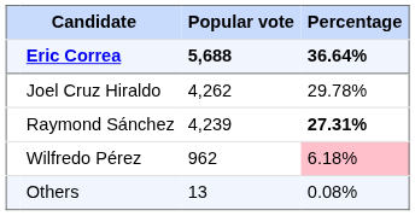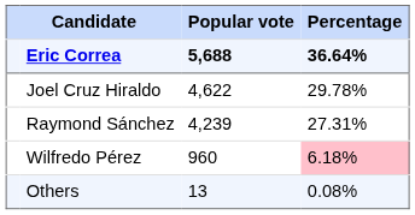 <table style="border: 1px solid #666666; border-collapse: collapse" align="center" cellpadding="6">
 <tr style="background-color: #C9DBFC">
 <th colspan="2">Candidate</th>
 <th>Popular vote</th>
 <th>Percentage</th>
 </tr>
 <tr style="background-color: #F0F5FE">
 <td style="border-top: 1px solid #DDDDDD"></td>
 <td style="border-top: 1px solid #DDDDDD"><strong><a href='#'>Eric Correa</a></strong></td>
 <td style="border-top: 1px solid #DDDDDD"><strong>5,688</strong></td>
 <td style="border-top: 1px solid #DDDDDD"><strong>36.64%</strong></td>
 </tr>
 <tr>
 <td style="border-top: 1px solid #666666"></td>
 <td style="border-top: 1px solid #666666">Joel Cruz Hiraldo</td>
-<td style="border-top: 1px solid #666666">4,262</td>
+<td style="border-top: 1px solid #666666">4,622</td>
 <td style="border-top: 1px solid #666666">29.78%</td>
 </tr>
 <tr>
 <td style="border-top: 1px solid #DDDDDD"></td>
 <td style="border-top: 1px solid #DDDDDD">Raymond Sánchez</td>
 <td style="border-top: 1px solid #DDDDDD">4,239</td>
-<td style="border-top: 1px solid #DDDDDD"><strong>27.31%</strong></td>
+<td style="border-top: 1px solid #DDDDDD">27.31%</td>
 </tr>
 <tr>
 <td style="border-top: 1px solid #DDDDDD"></td>
 <td style="border-top: 1px solid #DDDDDD">Wilfredo Pérez</td>
-<td style="border-top: 1px solid #DDDDDD">962</td>
+<td style="border-top: 1px solid #DDDDDD">960</td>
 <td style="background: pink; border-top: 1px solid #DDDDDD">6.18%</td>
 </tr>
 <tr style="background-color: #F0F5FE">
 <td style="border-top: 1px solid #DDDDDD"></td>
 <td style="border-top: 1px solid #DDDDDD">Others</td>
 <td style="border-top: 1px solid #DDDDDD">13</td>
 <td style="border-top: 1px solid #DDDDDD">0.08%</td>
 </tr>
 </table>
